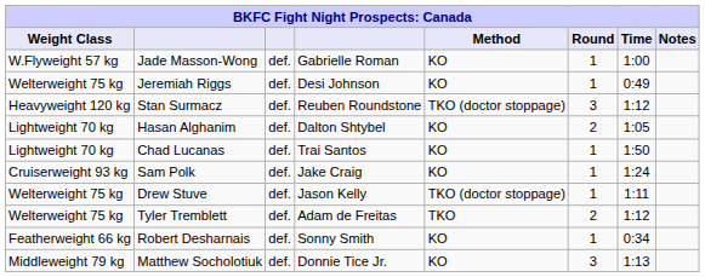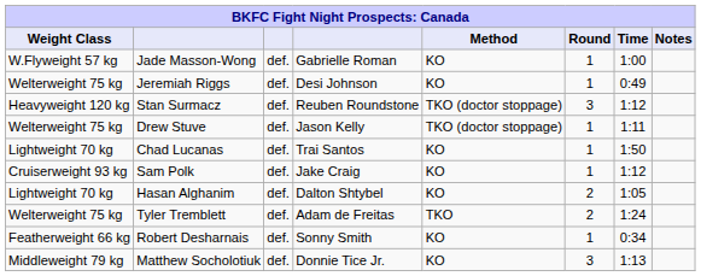 <table class="wikitable" style="font-size: 80%;">
 <tr>
 <th colspan="8" style="background-color: #ccf; color: #000080; text-align: center;"><strong>BKFC Fight Night Prospects: Canada</strong></th>
 </tr>
 <tr>
 <th colspan="1" style="background-color: #E6E8FA; color: #000000; text-align: center;">Weight Class</th>
 <th colspan="1" style="background-color: #E6E8FA; color: #000000; text-align: center;"></th>
 <th colspan="1" style="background-color: #E6E8FA; color: #000000; text-align: center;"></th>
 <th colspan="1" style="background-color: #E6E8FA; color: #000000; text-align: center;"></th>
 <th colspan="1" style="background-color: #E6E8FA; color: #000000; text-align: center;">Method</th>
 <th colspan="1" style="background-color: #E6E8FA; color: #000000; text-align: center;">Round</th>
 <th colspan="1" style="background-color: #E6E8FA; color: #000000; text-align: center;">Time</th>
 <th colspan="1" style="background-color: #E6E8FA; color: #000000; text-align: center;">Notes</th>
 </tr>
 <tr>
 <td>W.Flyweight 57 kg</td>
 <td> Jade Masson-Wong</td>
 <td align=center>def.</td>
 <td> Gabrielle Roman</td>
 <td>KO</td>
 <td align=center>1</td>
 <td align=center>1:00</td>
 <td></td>
 </tr>
 <tr>
 <td>Welterweight 75 kg</td>
 <td> Jeremiah Riggs</td>
 <td align=center>def.</td>
 <td> Desi Johnson</td>
 <td>KO</td>
 <td align=center>1</td>
 <td align=center>0:49</td>
 <td></td>
 </tr>
 <tr>
 <td>Heavyweight 120 kg</td>
 <td> Stan Surmacz</td>
 <td align=center>def.</td>
 <td> Reuben Roundstone</td>
 <td>TKO (doctor stoppage)</td>
 <td align=center>3</td>
 <td align=center>1:12</td>
 <td></td>
 </tr>
 <tr>
-<td>Lightweight 70 kg</td>
-<td> Hasan Alghanim</td>
+<td>Welterweight 75 kg</td>
+<td> Drew Stuve</td>
 <td align=center>def.</td>
-<td> Dalton Shtybel</td>
-<td>KO</td>
-<td align=center>2</td>
-<td align=center>1:05</td>
+<td> Jason Kelly</td>
+<td>TKO (doctor stoppage)</td>
+<td align=center>1</td>
+<td align=center>1:11</td>
 <td></td>
 </tr>
 <tr>
 <td>Lightweight 70 kg</td>
 <td> Chad Lucanas</td>
 <td align=center>def.</td>
 <td> Trai Santos</td>
 <td>KO</td>
 <td align=center>1</td>
 <td align=center>1:50</td>
 <td></td>
 </tr>
 <tr>
 <td>Cruiserweight 93 kg</td>
 <td> Sam Polk</td>
 <td align=center>def.</td>
 <td> Jake Craig</td>
 <td>KO</td>
 <td align=center>1</td>
-<td align=center>1:24</td>
+<td align=center>1:12</td>
 <td></td>
 </tr>
 <tr>
-<td>Welterweight 75 kg</td>
-<td> Drew Stuve</td>
+<td>Lightweight 70 kg</td>
+<td> Hasan Alghanim</td>
 <td align=center>def.</td>
-<td> Jason Kelly</td>
-<td>TKO (doctor stoppage)</td>
-<td align=center>1</td>
-<td align=center>1:11</td>
+<td> Dalton Shtybel</td>
+<td>KO</td>
+<td align=center>2</td>
+<td align=center>1:05</td>
 <td></td>
 </tr>
 <tr>
 <td>Welterweight 75 kg</td>
 <td> Tyler Tremblett</td>
 <td align=center>def.</td>
 <td> Adam de Freitas</td>
 <td>TKO</td>
 <td align=center>2</td>
-<td align=center>1:12</td>
+<td align=center>1:24</td>
 <td></td>
 </tr>
 <tr>
 <td>Featherweight 66 kg</td>
 <td> Robert Desharnais</td>
 <td align=center>def.</td>
 <td> Sonny Smith</td>
 <td>KO</td>
 <td align=center>1</td>
 <td align=center>0:34</td>
 <td></td>
 </tr>
 <tr>
 <td>Middleweight 79 kg</td>
 <td> Matthew Socholotiuk</td>
 <td align=center>def.</td>
 <td> Donnie Tice Jr.</td>
 <td>KO</td>
 <td align=center>3</td>
 <td align=center>1:13</td>
 <td></td>
 </tr>
 </table>
